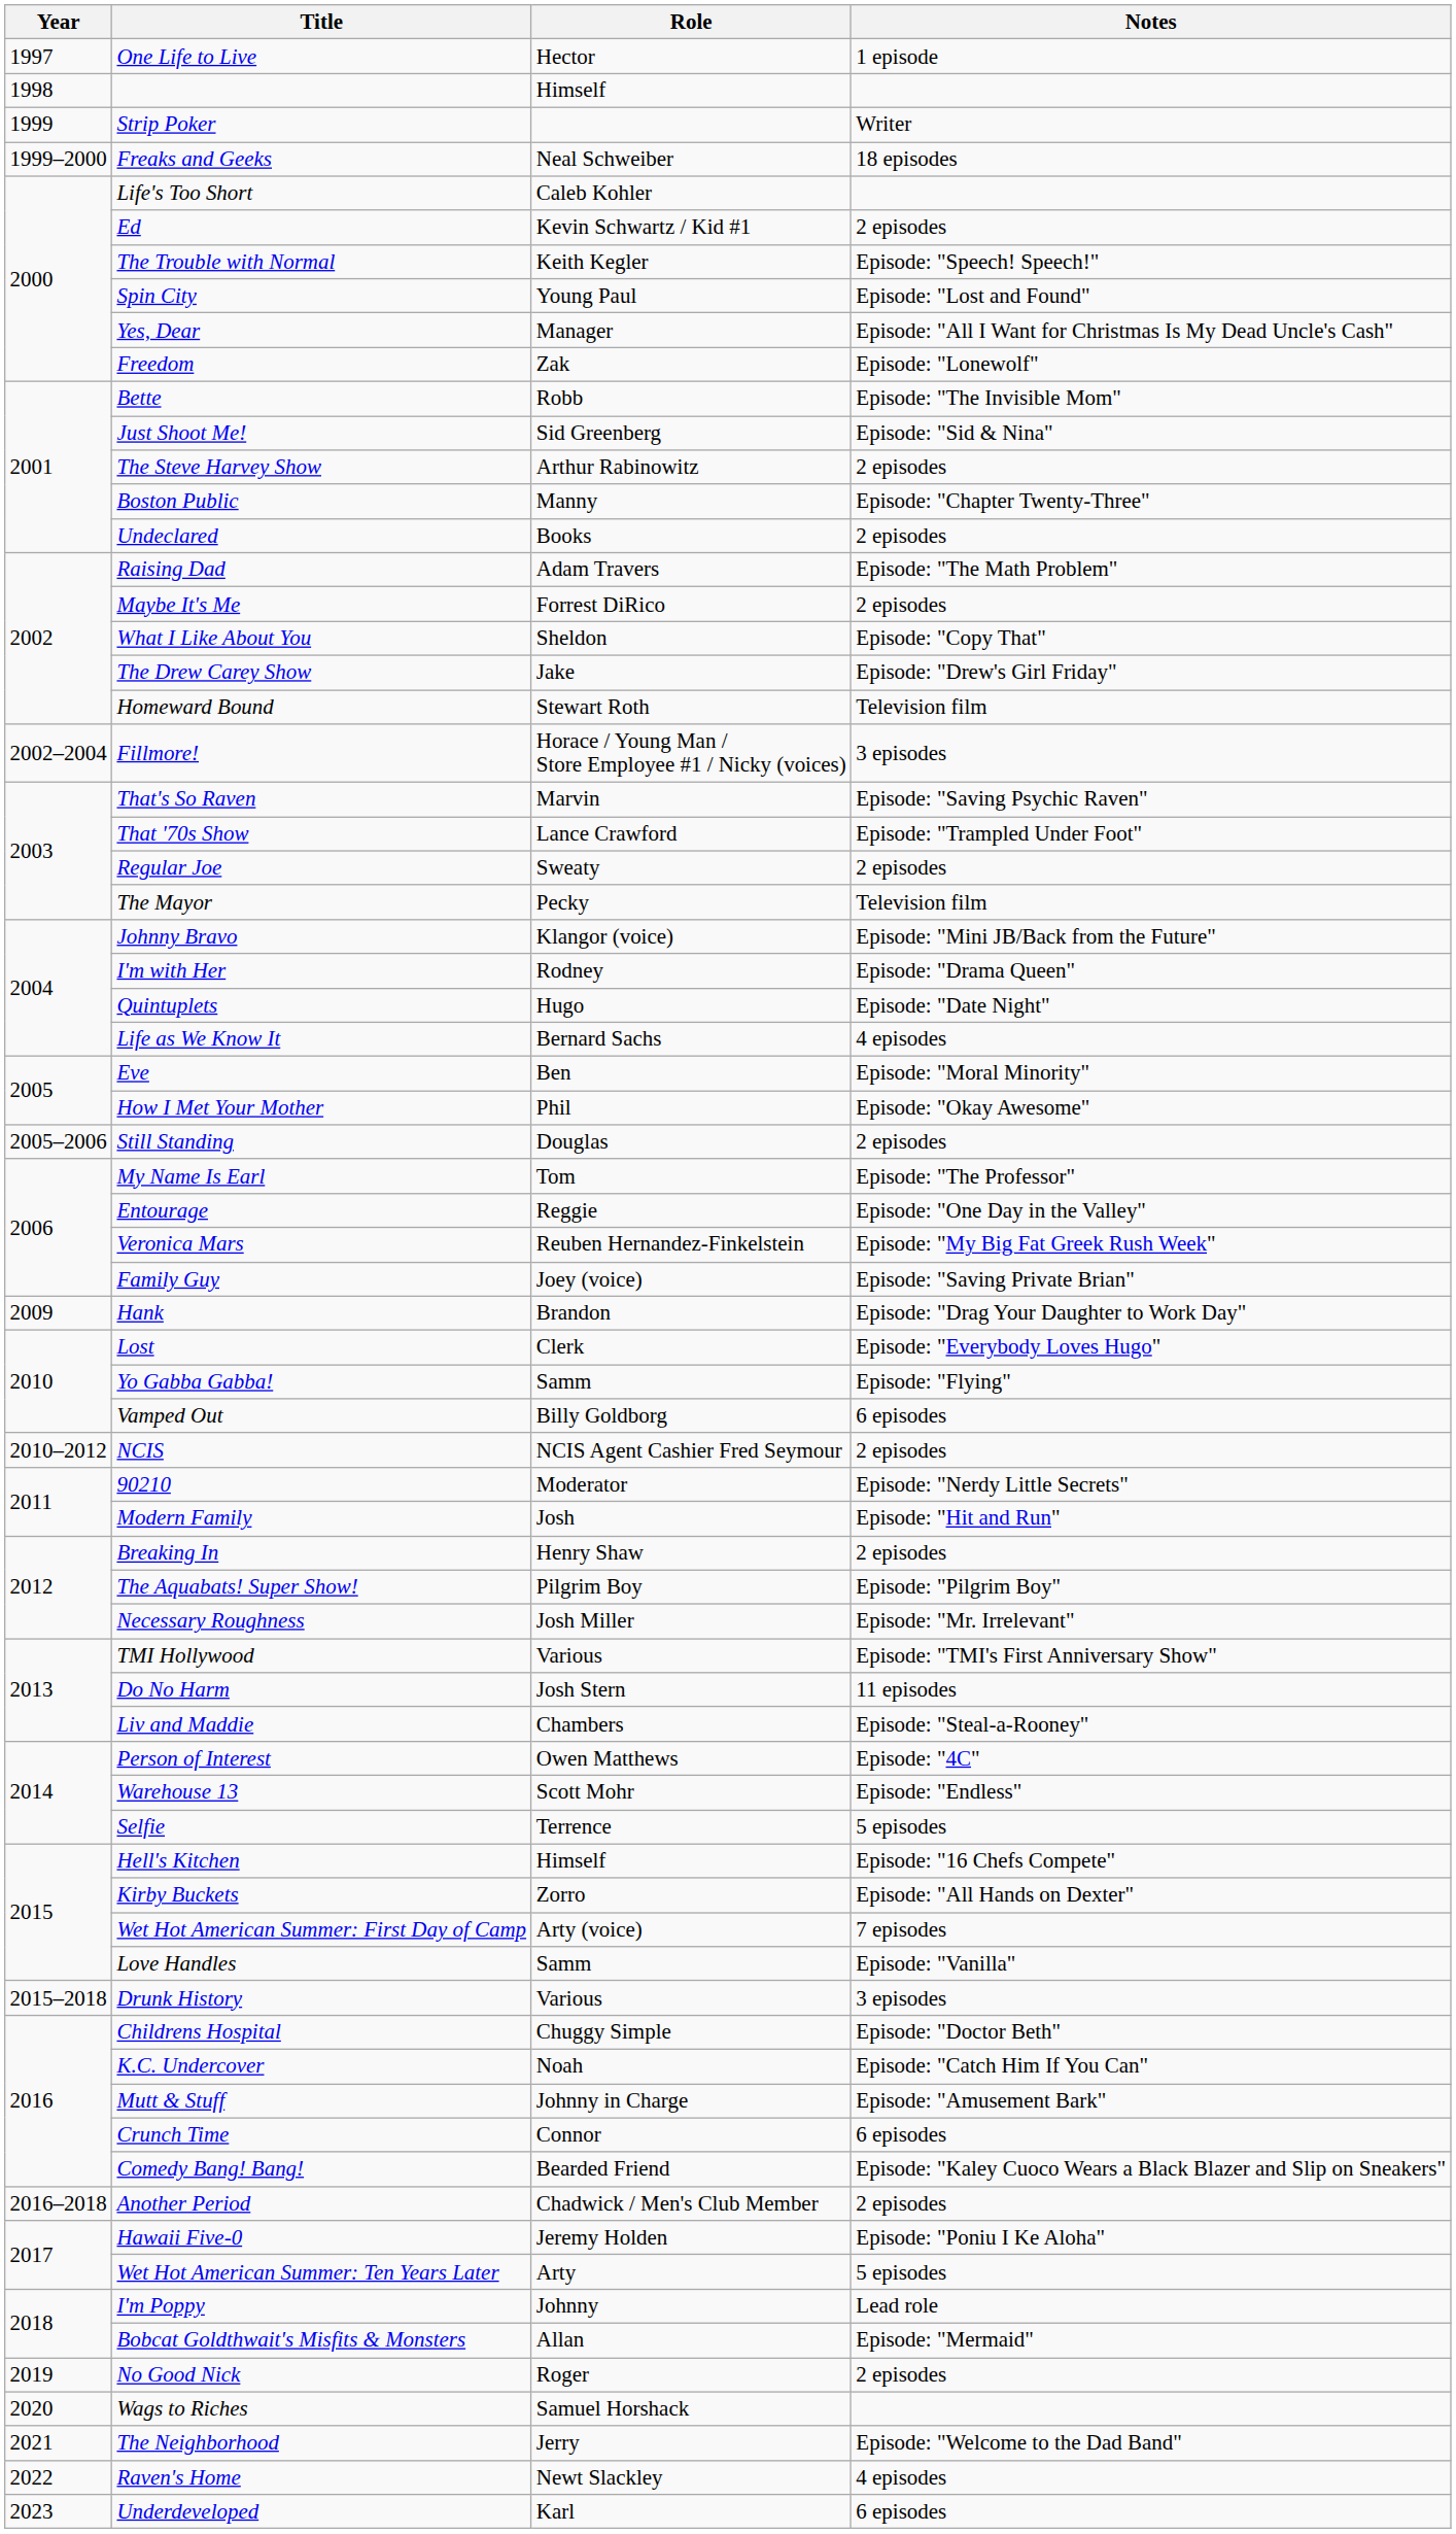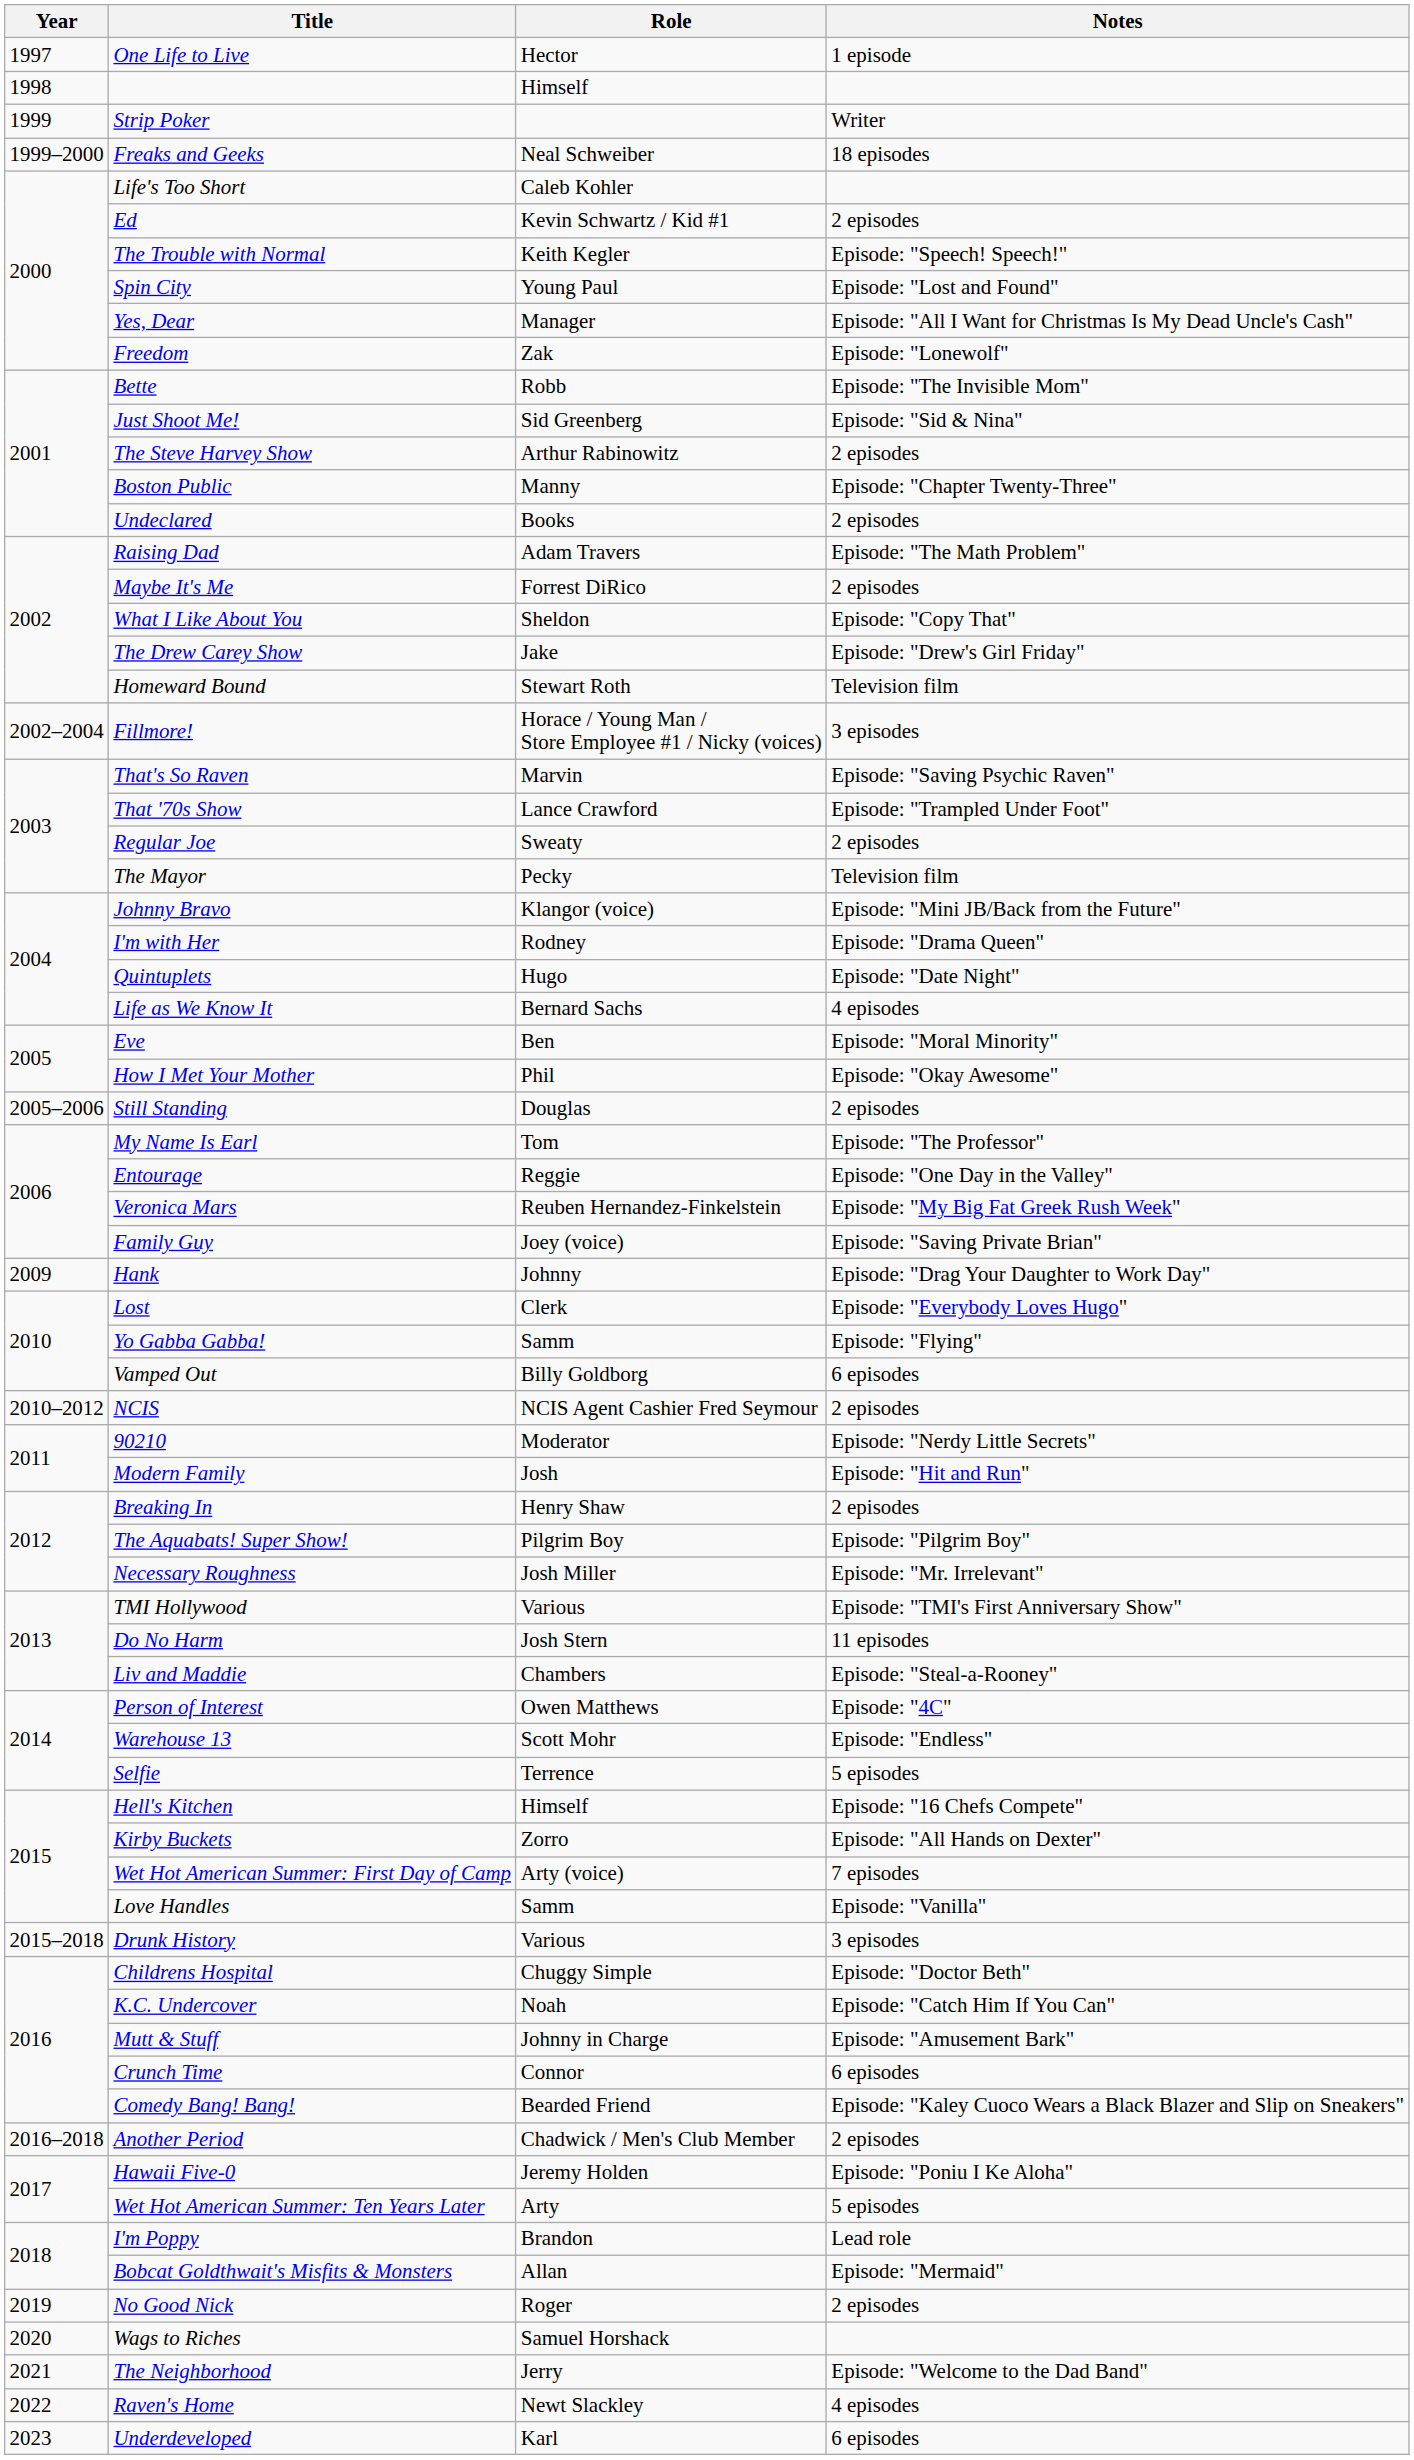 <table class = "wikitable sortable">
 <tr>
 <th>Year</th>
 <th>Title</th>
 <th>Role</th>
 <th class = "unsortable">Notes</th>
 </tr>
 <tr>
 <td>1997</td>
 <td><em><a href='#'>One Life to Live</a></em></td>
 <td>Hector</td>
 <td>1 episode</td>
 </tr>
 <tr>
 <td>1998</td>
 <td></td>
 <td>Himself</td>
 <td></td>
 </tr>
 <tr>
 <td>1999</td>
 <td><em><a href='#'>Strip Poker</a></em></td>
 <td></td>
 <td>Writer</td>
 </tr>
 <tr>
 <td>1999–2000</td>
 <td><em><a href='#'>Freaks and Geeks</a></em></td>
 <td>Neal Schweiber</td>
 <td>18 episodes</td>
 </tr>
 <tr>
 <td rowspan="6">2000</td>
 <td><em>Life's Too Short</em></td>
 <td>Caleb Kohler</td>
 <td></td>
 </tr>
 <tr>
 <td><em><a href='#'>Ed</a></em></td>
 <td>Kevin Schwartz / Kid #1</td>
 <td>2 episodes</td>
 </tr>
 <tr>
 <td><em><a href='#'>The Trouble with Normal</a></em></td>
 <td>Keith Kegler</td>
 <td>Episode: "Speech! Speech!"</td>
 </tr>
 <tr>
 <td><em><a href='#'>Spin City</a></em></td>
 <td>Young Paul</td>
 <td>Episode: "Lost and Found"</td>
 </tr>
 <tr>
 <td><em><a href='#'>Yes, Dear</a></em></td>
 <td>Manager</td>
 <td>Episode: "All I Want for Christmas Is My Dead Uncle's Cash"</td>
 </tr>
 <tr>
 <td><em><a href='#'>Freedom</a></em></td>
 <td>Zak</td>
 <td>Episode: "Lonewolf"</td>
 </tr>
 <tr>
 <td rowspan="5">2001</td>
 <td><em><a href='#'>Bette</a></em></td>
 <td>Robb</td>
 <td>Episode: "The Invisible Mom"</td>
 </tr>
 <tr>
 <td><em><a href='#'>Just Shoot Me!</a></em></td>
 <td>Sid Greenberg</td>
 <td>Episode: "Sid & Nina"</td>
 </tr>
 <tr>
 <td><em><a href='#'>The Steve Harvey Show</a></em></td>
 <td>Arthur Rabinowitz</td>
 <td>2 episodes</td>
 </tr>
 <tr>
 <td><em><a href='#'>Boston Public</a></em></td>
 <td>Manny</td>
 <td>Episode: "Chapter Twenty-Three"</td>
 </tr>
 <tr>
 <td><em><a href='#'>Undeclared</a></em></td>
 <td>Books</td>
 <td>2 episodes</td>
 </tr>
 <tr>
 <td rowspan="5">2002</td>
 <td><em><a href='#'>Raising Dad</a></em></td>
 <td>Adam Travers</td>
 <td>Episode: "The Math Problem"</td>
 </tr>
 <tr>
 <td><em><a href='#'>Maybe It's Me</a></em></td>
 <td>Forrest DiRico</td>
 <td>2 episodes</td>
 </tr>
 <tr>
 <td><em><a href='#'>What I Like About You</a></em></td>
 <td>Sheldon</td>
 <td>Episode: "Copy That"</td>
 </tr>
 <tr>
 <td><em><a href='#'>The Drew Carey Show</a></em></td>
 <td>Jake</td>
 <td>Episode: "Drew's Girl Friday"</td>
 </tr>
 <tr>
 <td><em>Homeward Bound</em></td>
 <td>Stewart Roth</td>
 <td>Television film</td>
 </tr>
 <tr>
 <td>2002–2004</td>
 <td><em><a href='#'>Fillmore!</a></em></td>
 <td>Horace / Young Man / <br>Store Employee #1 / Nicky (voices)</td>
 <td>3 episodes</td>
 </tr>
 <tr>
 <td rowspan="4">2003</td>
 <td><em><a href='#'>That's So Raven</a></em></td>
 <td>Marvin</td>
 <td>Episode: "Saving Psychic Raven"</td>
 </tr>
 <tr>
 <td><em><a href='#'>That '70s Show</a></em></td>
 <td>Lance Crawford</td>
 <td>Episode: "Trampled Under Foot"</td>
 </tr>
 <tr>
 <td><em><a href='#'>Regular Joe</a></em></td>
 <td>Sweaty</td>
 <td>2 episodes</td>
 </tr>
 <tr>
 <td><em>The Mayor</em></td>
 <td>Pecky</td>
 <td>Television film</td>
 </tr>
 <tr>
 <td rowspan="4">2004</td>
 <td><em><a href='#'>Johnny Bravo</a></em></td>
 <td>Klangor (voice)</td>
 <td>Episode: "Mini JB/Back from the Future"</td>
 </tr>
 <tr>
 <td><em><a href='#'>I'm with Her</a></em></td>
 <td>Rodney</td>
 <td>Episode: "Drama Queen"</td>
 </tr>
 <tr>
 <td><em><a href='#'>Quintuplets</a></em></td>
 <td>Hugo</td>
 <td>Episode: "Date Night"</td>
 </tr>
 <tr>
 <td><em><a href='#'>Life as We Know It</a></em></td>
 <td>Bernard Sachs</td>
 <td>4 episodes</td>
 </tr>
 <tr>
 <td rowspan="2">2005</td>
 <td><em><a href='#'>Eve</a></em></td>
 <td>Ben</td>
 <td>Episode: "Moral Minority"</td>
 </tr>
 <tr>
 <td><em><a href='#'>How I Met Your Mother</a></em></td>
 <td>Phil</td>
 <td>Episode: "Okay Awesome"</td>
 </tr>
 <tr>
 <td>2005–2006</td>
 <td><em><a href='#'>Still Standing</a></em></td>
 <td>Douglas</td>
 <td>2 episodes</td>
 </tr>
 <tr>
 <td rowspan="4">2006</td>
 <td><em><a href='#'>My Name Is Earl</a></em></td>
 <td>Tom</td>
 <td>Episode: "The Professor"</td>
 </tr>
 <tr>
 <td><em><a href='#'>Entourage</a></em></td>
 <td>Reggie</td>
 <td>Episode: "One Day in the Valley"</td>
 </tr>
 <tr>
 <td><em><a href='#'>Veronica Mars</a></em></td>
 <td>Reuben Hernandez-Finkelstein</td>
 <td>Episode: "<a href='#'>My Big Fat Greek Rush Week</a>"</td>
 </tr>
 <tr>
 <td><em><a href='#'>Family Guy</a></em></td>
 <td>Joey (voice)</td>
 <td>Episode: "Saving Private Brian"</td>
 </tr>
 <tr>
 <td>2009</td>
 <td><em><a href='#'>Hank</a></em></td>
-<td>Brandon</td>
+<td>Johnny</td>
 <td>Episode: "Drag Your Daughter to Work Day"</td>
 </tr>
 <tr>
 <td rowspan="3">2010</td>
 <td><em><a href='#'>Lost</a></em></td>
 <td>Clerk</td>
 <td>Episode: "<a href='#'>Everybody Loves Hugo</a>"</td>
 </tr>
 <tr>
 <td><em><a href='#'>Yo Gabba Gabba!</a></em></td>
 <td>Samm</td>
 <td>Episode: "Flying"</td>
 </tr>
 <tr>
 <td><em>Vamped Out</em></td>
 <td>Billy Goldborg</td>
 <td>6 episodes</td>
 </tr>
 <tr>
 <td>2010–2012</td>
 <td><em><a href='#'>NCIS</a></em></td>
 <td>NCIS Agent Cashier Fred Seymour</td>
 <td>2 episodes</td>
 </tr>
 <tr>
 <td rowspan="2">2011</td>
 <td><em><a href='#'>90210</a></em></td>
 <td>Moderator</td>
 <td>Episode: "Nerdy Little Secrets"</td>
 </tr>
 <tr>
 <td><em><a href='#'>Modern Family</a></em></td>
 <td>Josh</td>
 <td>Episode: "<a href='#'>Hit and Run</a>"</td>
 </tr>
 <tr>
 <td rowspan="3">2012</td>
 <td><em><a href='#'>Breaking In</a></em></td>
 <td>Henry Shaw</td>
 <td>2 episodes</td>
 </tr>
 <tr>
 <td><em><a href='#'>The Aquabats! Super Show!</a></em></td>
 <td>Pilgrim Boy</td>
 <td>Episode: "Pilgrim Boy"</td>
 </tr>
 <tr>
 <td><em><a href='#'>Necessary Roughness</a></em></td>
 <td>Josh Miller</td>
 <td>Episode: "Mr. Irrelevant"</td>
 </tr>
 <tr>
 <td rowspan="3">2013</td>
 <td><em>TMI Hollywood</em></td>
 <td>Various</td>
 <td>Episode: "TMI's First Anniversary Show"</td>
 </tr>
 <tr>
 <td><em><a href='#'>Do No Harm</a></em></td>
 <td>Josh Stern</td>
 <td>11 episodes</td>
 </tr>
 <tr>
 <td><em><a href='#'>Liv and Maddie</a></em></td>
 <td>Chambers</td>
 <td>Episode: "Steal-a-Rooney"</td>
 </tr>
 <tr>
 <td rowspan="3">2014</td>
 <td><em><a href='#'>Person of Interest</a></em></td>
 <td>Owen Matthews</td>
 <td>Episode: "<a href='#'>4C</a>"</td>
 </tr>
 <tr>
 <td><em><a href='#'>Warehouse 13</a></em></td>
 <td>Scott Mohr</td>
 <td>Episode: "Endless"</td>
 </tr>
 <tr>
 <td><em><a href='#'>Selfie</a></em></td>
 <td>Terrence</td>
 <td>5 episodes</td>
 </tr>
 <tr>
 <td rowspan="4">2015</td>
 <td><em><a href='#'>Hell's Kitchen</a></em></td>
 <td>Himself</td>
 <td>Episode: "16 Chefs Compete"</td>
 </tr>
 <tr>
 <td><em><a href='#'>Kirby Buckets</a></em></td>
 <td>Zorro</td>
 <td>Episode: "All Hands on Dexter"</td>
 </tr>
 <tr>
 <td><em><a href='#'>Wet Hot American Summer: First Day of Camp</a></em></td>
 <td>Arty (voice)</td>
 <td>7 episodes</td>
 </tr>
 <tr>
 <td><em>Love Handles</em></td>
 <td>Samm</td>
 <td>Episode: "Vanilla"</td>
 </tr>
 <tr>
 <td>2015–2018</td>
 <td><em><a href='#'>Drunk History</a></em></td>
 <td>Various</td>
 <td>3 episodes</td>
 </tr>
 <tr>
 <td rowspan="5">2016</td>
 <td><em><a href='#'>Childrens Hospital</a></em></td>
 <td>Chuggy Simple</td>
 <td>Episode: "Doctor Beth"</td>
 </tr>
 <tr>
 <td><em><a href='#'>K.C. Undercover</a></em></td>
 <td>Noah</td>
 <td>Episode: "Catch Him If You Can"</td>
 </tr>
 <tr>
 <td><em><a href='#'>Mutt & Stuff</a></em></td>
 <td>Johnny in Charge</td>
 <td>Episode: "Amusement Bark"</td>
 </tr>
 <tr>
 <td><em><a href='#'>Crunch Time</a></em></td>
 <td>Connor</td>
 <td>6 episodes</td>
 </tr>
 <tr>
 <td><em><a href='#'>Comedy Bang! Bang!</a></em></td>
 <td>Bearded Friend</td>
 <td>Episode: "Kaley Cuoco Wears a Black Blazer and Slip on Sneakers"</td>
 </tr>
 <tr>
 <td>2016–2018</td>
 <td><em><a href='#'>Another Period</a></em></td>
 <td>Chadwick / Men's Club Member</td>
 <td>2 episodes</td>
 </tr>
 <tr>
 <td rowspan="2">2017</td>
 <td><em><a href='#'>Hawaii Five-0</a></em></td>
 <td>Jeremy Holden</td>
 <td>Episode: "Poniu I Ke Aloha"</td>
 </tr>
 <tr>
 <td><em><a href='#'>Wet Hot American Summer: Ten Years Later</a></em></td>
 <td>Arty</td>
 <td>5 episodes</td>
 </tr>
 <tr>
 <td rowspan="2">2018</td>
 <td><em><a href='#'>I'm Poppy</a></em></td>
-<td>Johnny</td>
+<td>Brandon</td>
 <td>Lead role</td>
 </tr>
 <tr>
 <td><em><a href='#'>Bobcat Goldthwait's Misfits & Monsters</a></em></td>
 <td>Allan</td>
 <td>Episode: "Mermaid"</td>
 </tr>
 <tr>
 <td>2019</td>
 <td><em><a href='#'>No Good Nick</a></em></td>
 <td>Roger</td>
 <td>2 episodes</td>
 </tr>
 <tr>
 <td>2020</td>
 <td><em>Wags to Riches</em></td>
 <td>Samuel Horshack</td>
 <td></td>
 </tr>
 <tr>
 <td>2021</td>
 <td><em><a href='#'>The Neighborhood</a></em></td>
 <td>Jerry</td>
 <td>Episode: "Welcome to the Dad Band"</td>
 </tr>
 <tr>
 <td>2022</td>
 <td><em><a href='#'>Raven's Home</a></em></td>
 <td>Newt Slackley</td>
 <td>4 episodes</td>
 </tr>
 <tr>
 <td>2023</td>
 <td><em><a href='#'>Underdeveloped</a></em></td>
 <td>Karl</td>
 <td>6 episodes</td>
 </tr>
 </table>
